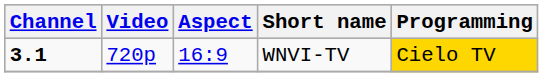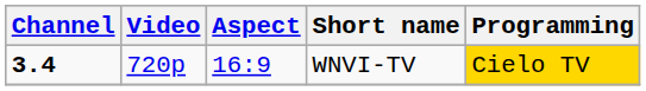 <table class="wikitable">
 <tr>
 <th><a href='#'>Channel</a></th>
 <th><a href='#'>Video</a></th>
 <th><a href='#'>Aspect</a></th>
 <th>Short name</th>
 <th>Programming</th>
 </tr>
 <tr>
-<td><strong>3.1</strong></td>
+<td><strong>3.4</strong></td>
 <td><a href='#'>720p</a></td>
 <td><a href='#'>16:9</a></td>
 <td>WNVI-TV</td>
 <td style="background: gold;">Cielo TV</td>
 </tr>
 <tr>
 </tr>
 </table>
